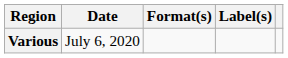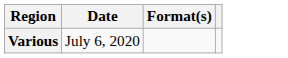 <table class="wikitable plainrowheaders">
 <tr>
 <th>Region</th>
 <th>Date</th>
 <th>Format(s)</th>
-<th>Label(s)</th>
 <th></th>
 </tr>
 <tr>
 <th scope="row">Various</th>
 <td>July 6, 2020</td>
 <td></td>
-<td></td>
 <td style="text-align: center;"></td>
 </tr>
 </table>
